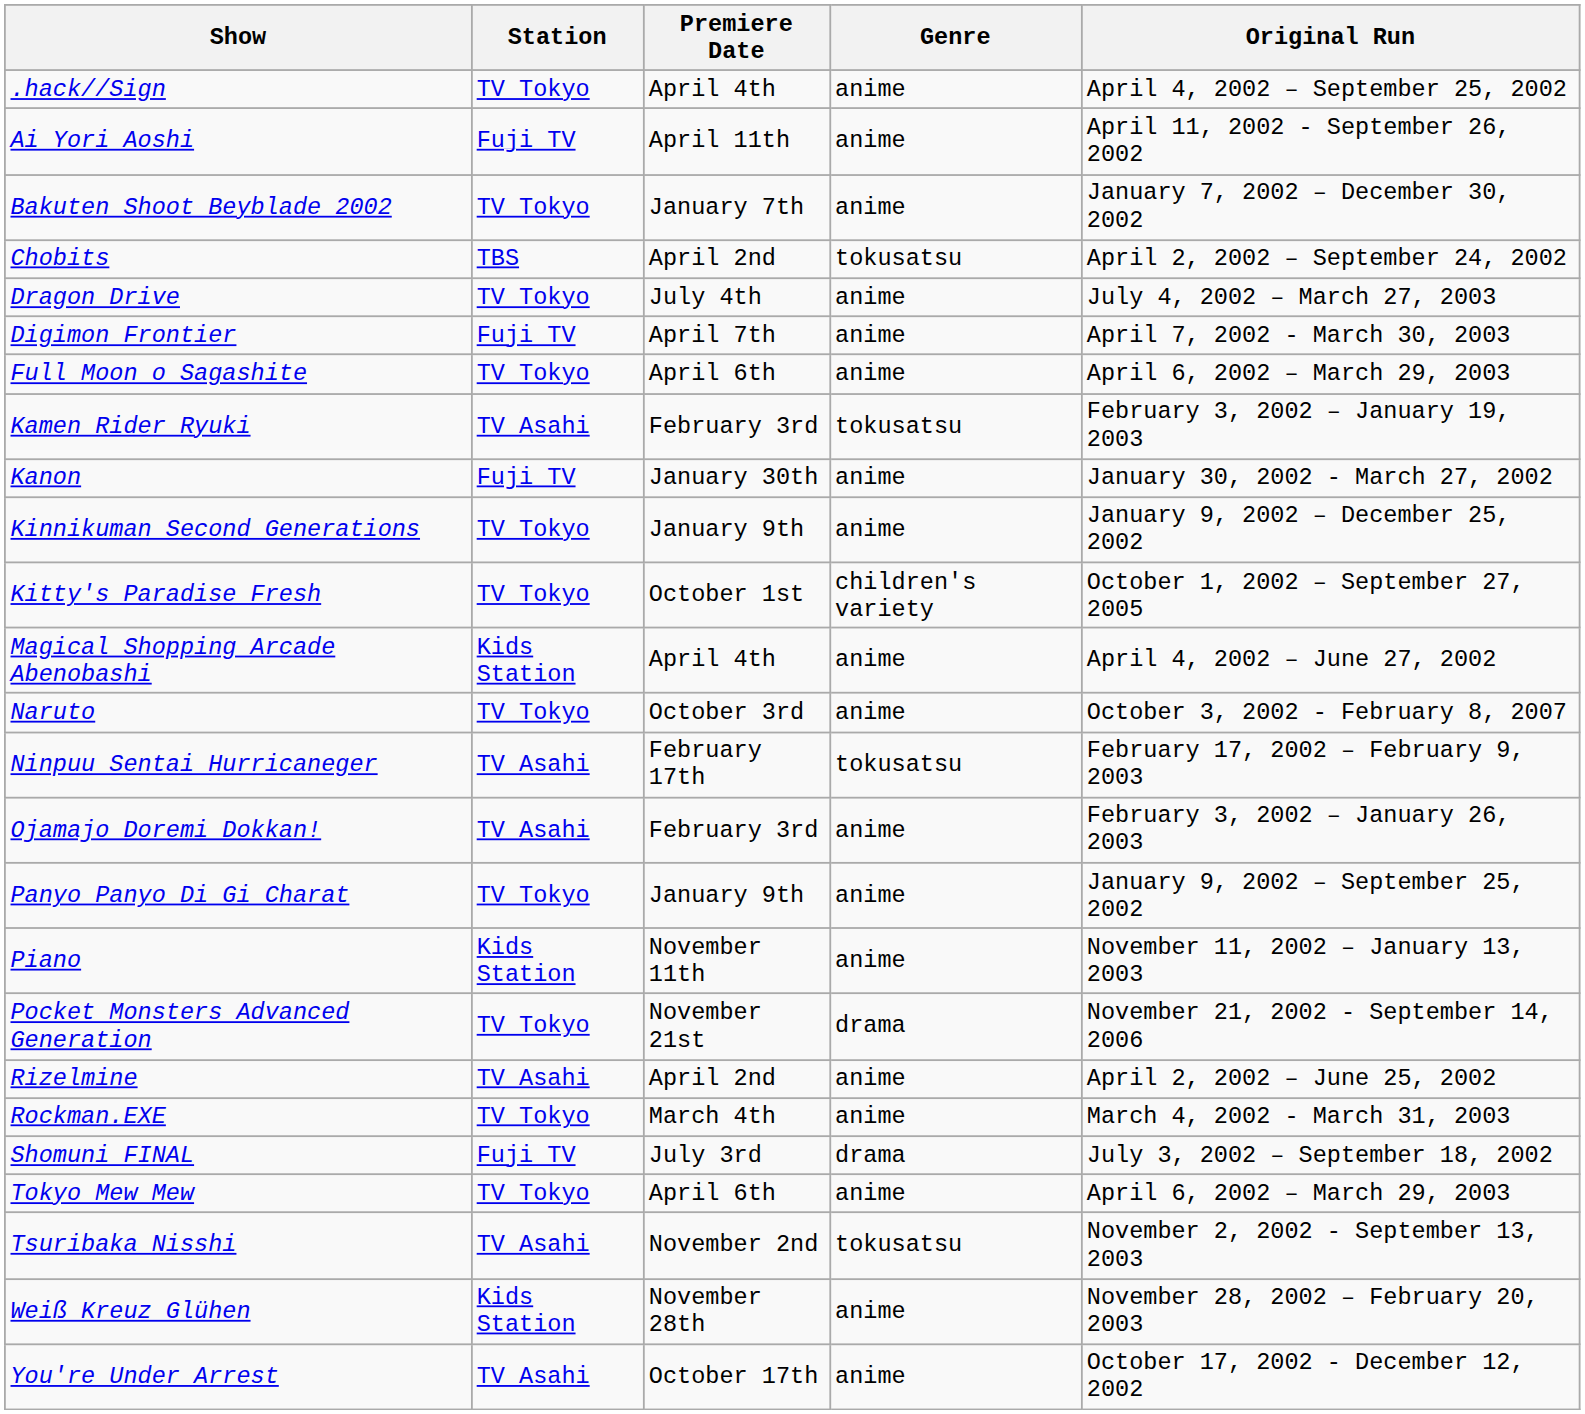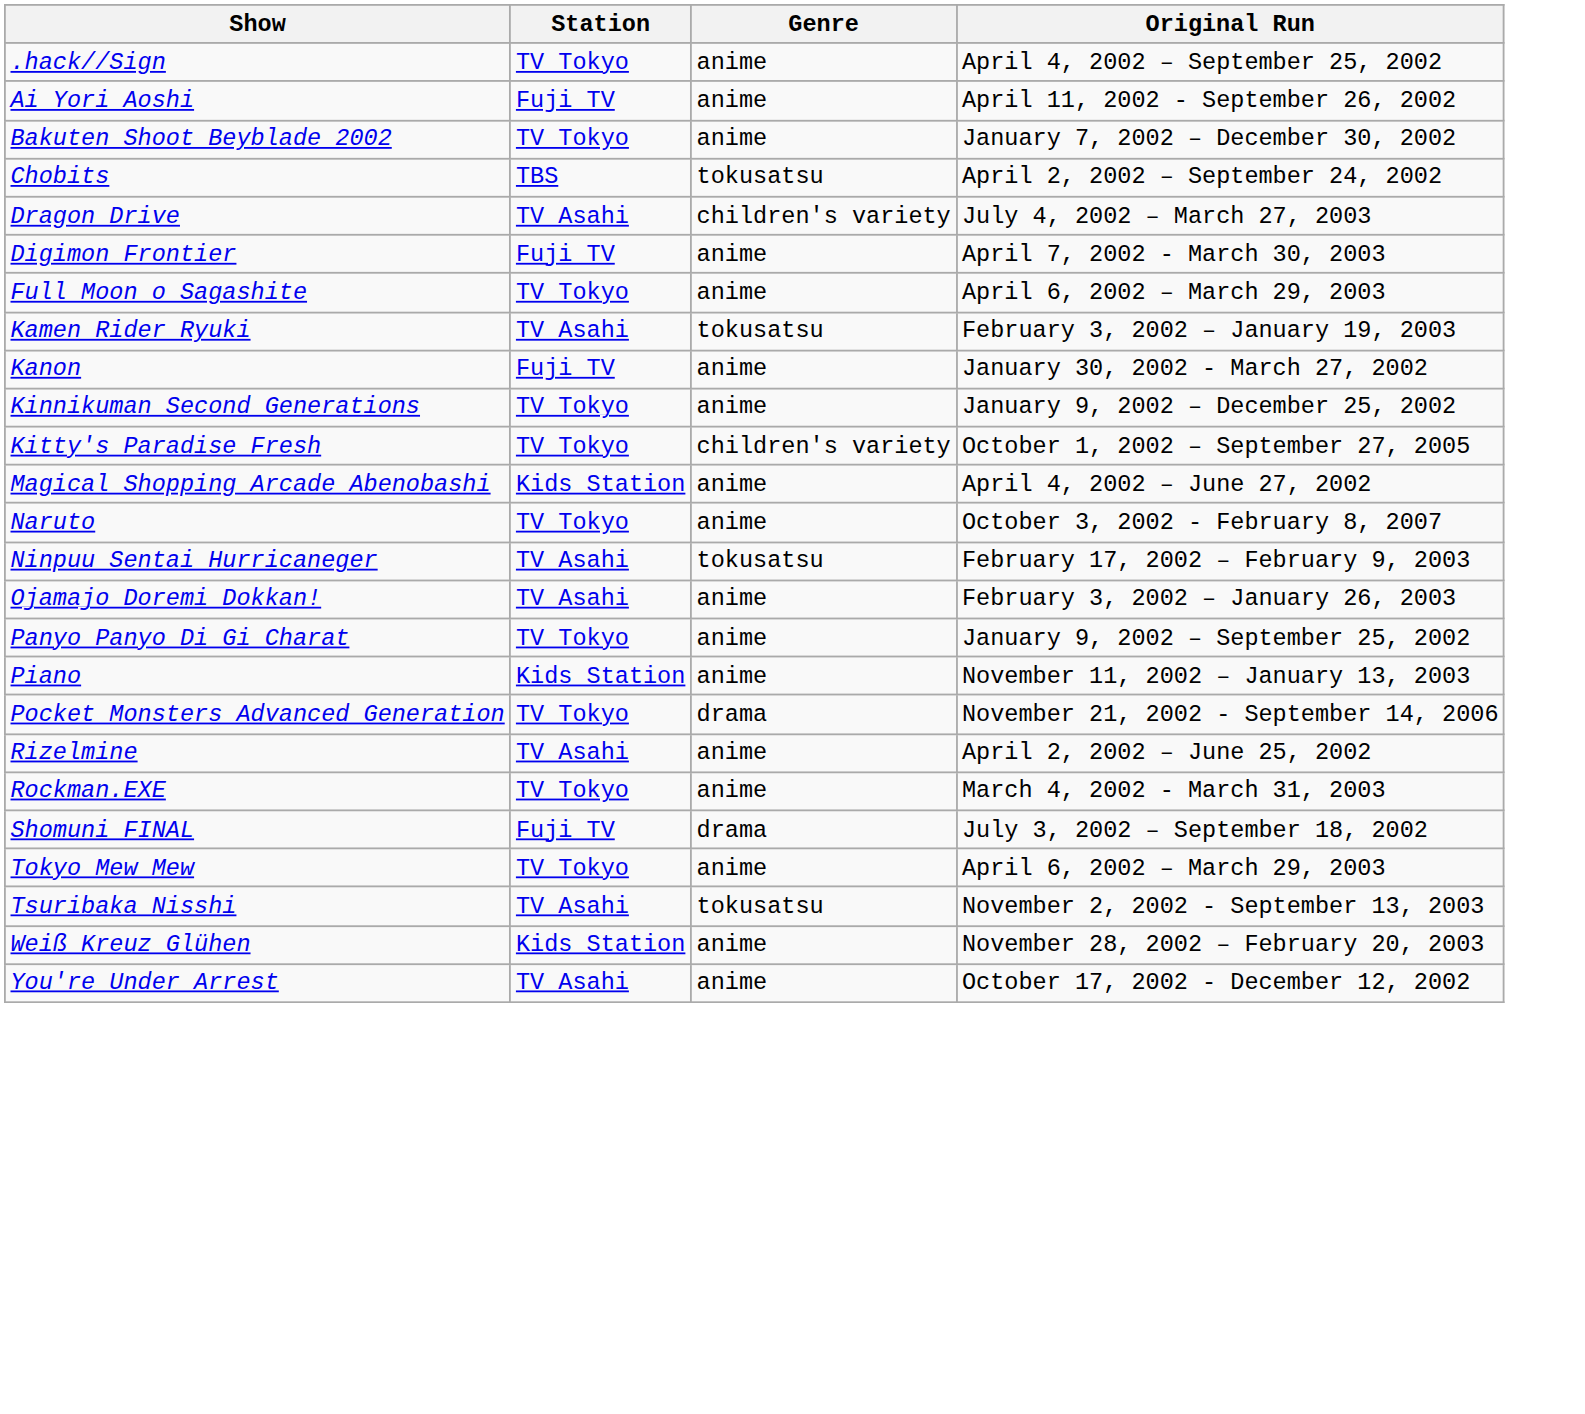 <table class="wikitable sortable">
 <tr>
 <th>Show</th>
 <th>Station</th>
-<th>Premiere Date</th>
 <th>Genre</th>
 <th>Original Run</th>
 </tr>
 <tr>
 <td><em><a href='#'>.hack//Sign</a></em></td>
 <td><a href='#'>TV Tokyo</a></td>
-<td>April 4th</td>
 <td>anime</td>
 <td>April 4, 2002 – September 25, 2002</td>
 </tr>
 <tr>
 <td><em><a href='#'>Ai Yori Aoshi</a></em></td>
 <td><a href='#'>Fuji TV</a></td>
-<td>April 11th</td>
 <td>anime</td>
 <td>April 11, 2002 - September 26, 2002</td>
 </tr>
 <tr>
 <td><em><a href='#'>Bakuten Shoot Beyblade 2002</a></em></td>
 <td><a href='#'>TV Tokyo</a></td>
-<td>January 7th</td>
 <td>anime</td>
 <td>January 7, 2002 – December 30, 2002</td>
 </tr>
 <tr>
 <td><em><a href='#'>Chobits</a></em></td>
 <td><a href='#'>TBS</a></td>
-<td>April 2nd</td>
 <td>tokusatsu</td>
 <td>April 2, 2002 – September 24, 2002</td>
 </tr>
 <tr>
 <td><em><a href='#'>Dragon Drive</a></em></td>
-<td><a href='#'>TV Tokyo</a></td>
-<td>July 4th</td>
-<td>anime</td>
+<td><a href='#'>TV Asahi</a></td>
+<td>children's variety</td>
 <td>July 4, 2002 – March 27, 2003</td>
 </tr>
 <tr>
 <td><em><a href='#'>Digimon Frontier</a></em></td>
 <td><a href='#'>Fuji TV</a></td>
-<td>April 7th</td>
 <td>anime</td>
 <td>April 7, 2002 - March 30, 2003</td>
 </tr>
 <tr>
 <td><em><a href='#'>Full Moon o Sagashite</a></em></td>
 <td><a href='#'>TV Tokyo</a></td>
-<td>April 6th</td>
 <td>anime</td>
 <td>April 6, 2002 – March 29, 2003</td>
 </tr>
 <tr>
 <td><em><a href='#'>Kamen Rider Ryuki</a></em></td>
 <td><a href='#'>TV Asahi</a></td>
-<td>February 3rd</td>
 <td>tokusatsu</td>
 <td>February 3, 2002 – January 19, 2003</td>
 </tr>
 <tr>
 <td><em><a href='#'>Kanon</a></em></td>
 <td><a href='#'>Fuji TV</a></td>
-<td>January 30th</td>
 <td>anime</td>
 <td>January 30, 2002 - March 27, 2002</td>
 </tr>
 <tr>
 <td><em><a href='#'>Kinnikuman Second Generations</a></em></td>
 <td><a href='#'>TV Tokyo</a></td>
-<td>January 9th</td>
 <td>anime</td>
 <td>January 9, 2002 – December 25, 2002</td>
 </tr>
 <tr>
 <td><em><a href='#'>Kitty's Paradise Fresh</a></em></td>
 <td><a href='#'>TV Tokyo</a></td>
-<td>October 1st</td>
 <td>children's variety</td>
 <td>October 1, 2002 – September 27, 2005</td>
 </tr>
 <tr>
 <td><em><a href='#'>Magical Shopping Arcade Abenobashi</a></em></td>
 <td><a href='#'>Kids Station</a></td>
-<td>April 4th</td>
 <td>anime</td>
 <td>April 4, 2002 – June 27, 2002</td>
 </tr>
 <tr>
 <td><em><a href='#'>Naruto</a></em></td>
 <td><a href='#'>TV Tokyo</a></td>
-<td>October 3rd</td>
 <td>anime</td>
 <td>October 3, 2002 - February 8, 2007</td>
 </tr>
 <tr>
 <td><em><a href='#'>Ninpuu Sentai Hurricaneger</a></em></td>
 <td><a href='#'>TV Asahi</a></td>
-<td>February 17th</td>
 <td>tokusatsu</td>
 <td>February 17, 2002 – February 9, 2003</td>
 </tr>
 <tr>
 <td><em><a href='#'>Ojamajo Doremi Dokkan!</a></em></td>
 <td><a href='#'>TV Asahi</a></td>
-<td>February 3rd</td>
 <td>anime</td>
 <td>February 3, 2002 – January 26, 2003</td>
 </tr>
 <tr>
 <td><em><a href='#'>Panyo Panyo Di Gi Charat</a></em></td>
 <td><a href='#'>TV Tokyo</a></td>
-<td>January 9th</td>
 <td>anime</td>
 <td>January 9, 2002 – September 25, 2002</td>
 </tr>
 <tr>
 <td><em><a href='#'>Piano</a></em></td>
 <td><a href='#'>Kids Station</a></td>
-<td>November 11th</td>
 <td>anime</td>
 <td>November 11, 2002 – January 13, 2003</td>
 </tr>
 <tr>
 <td><em><a href='#'>Pocket Monsters Advanced Generation</a></em></td>
 <td><a href='#'>TV Tokyo</a></td>
-<td>November 21st</td>
 <td>drama</td>
 <td>November 21, 2002 - September 14, 2006</td>
 </tr>
 <tr>
 <td><em><a href='#'>Rizelmine</a></em></td>
 <td><a href='#'>TV Asahi</a></td>
-<td>April 2nd</td>
 <td>anime</td>
 <td>April 2, 2002 – June 25, 2002</td>
 </tr>
 <tr>
 <td><em><a href='#'>Rockman.EXE</a></em></td>
 <td><a href='#'>TV Tokyo</a></td>
-<td>March 4th</td>
 <td>anime</td>
 <td>March 4, 2002 - March 31, 2003</td>
 </tr>
 <tr>
 <td><em><a href='#'>Shomuni FINAL</a></em></td>
 <td><a href='#'>Fuji TV</a></td>
-<td>July 3rd</td>
 <td>drama</td>
 <td>July 3, 2002 – September 18, 2002</td>
 </tr>
 <tr>
 <td><em><a href='#'>Tokyo Mew Mew</a></em></td>
 <td><a href='#'>TV Tokyo</a></td>
-<td>April 6th</td>
 <td>anime</td>
 <td>April 6, 2002 – March 29, 2003</td>
 </tr>
 <tr>
 <td><em><a href='#'>Tsuribaka Nisshi</a></em></td>
 <td><a href='#'>TV Asahi</a></td>
-<td>November 2nd</td>
 <td>tokusatsu</td>
 <td>November 2, 2002 - September 13, 2003</td>
 </tr>
 <tr>
 <td><em><a href='#'>Weiß Kreuz Glühen</a></em></td>
 <td><a href='#'>Kids Station</a></td>
-<td>November 28th</td>
 <td>anime</td>
 <td>November 28, 2002 – February 20, 2003</td>
 </tr>
 <tr>
 <td><em><a href='#'>You're Under Arrest</a></em></td>
 <td><a href='#'>TV Asahi</a></td>
-<td>October 17th</td>
 <td>anime</td>
 <td>October 17, 2002 - December 12, 2002</td>
 </tr>
 </table>
